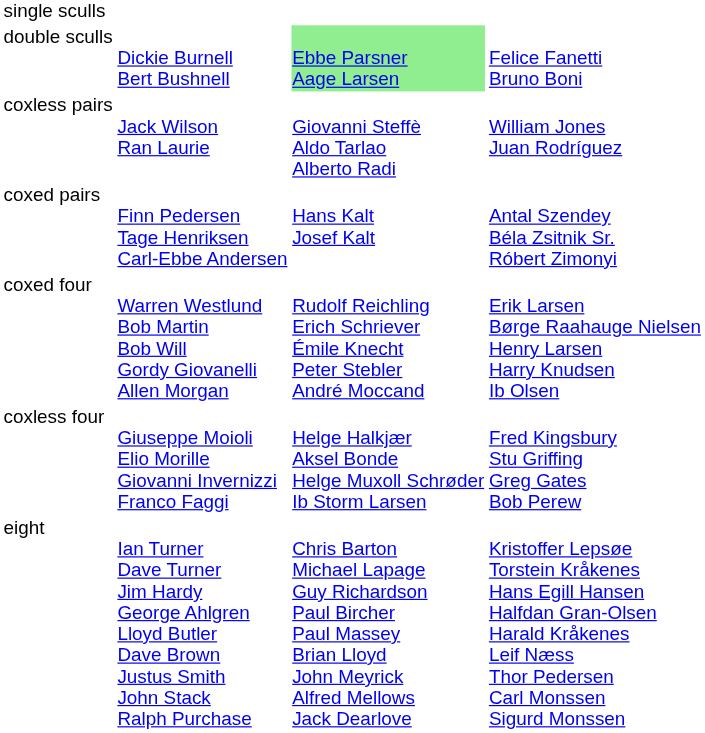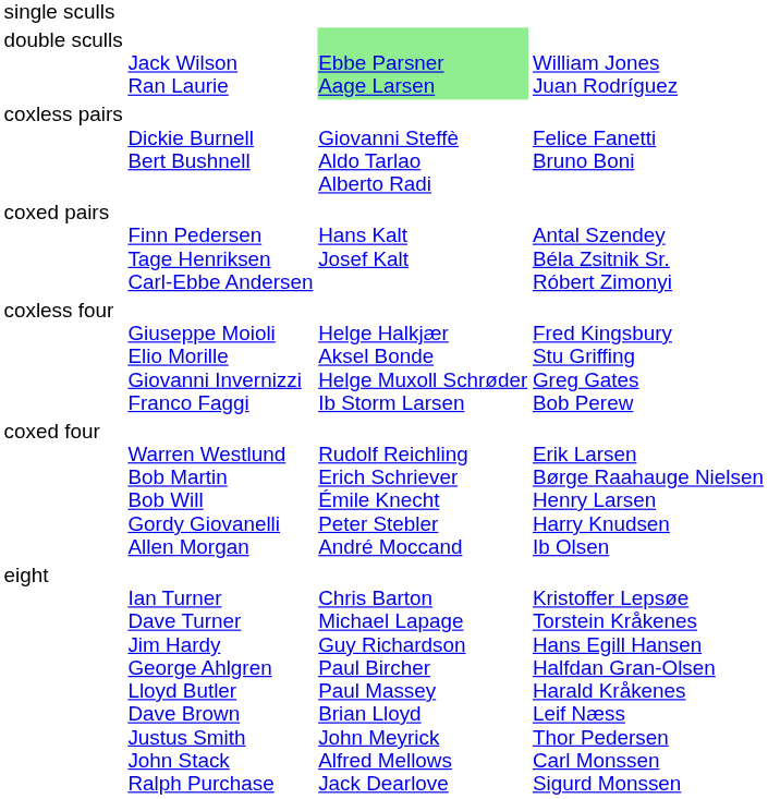 <table>
 <tr>
 <td>single sculls<br></td>
 <td></td>
 <td></td>
 <td></td>
 </tr>
 <tr valign="top">
 <td>double sculls<br></td>
-<td><br><a href='#'>Dickie Burnell</a><br><a href='#'>Bert Bushnell</a></td>
+<td><br><a href='#'>Jack Wilson</a><br><a href='#'>Ran Laurie</a></td>
 <td style="background: lightgreen;"><br><a href='#'>Ebbe Parsner</a><br><a href='#'>Aage Larsen</a></td>
-<td><br><a href='#'>Felice Fanetti</a><br><a href='#'>Bruno Boni</a></td>
+<td><br><a href='#'>William Jones</a><br><a href='#'>Juan Rodríguez</a></td>
 </tr>
 <tr valign="top">
 <td>coxless pairs<br></td>
-<td><br><a href='#'>Jack Wilson</a><br><a href='#'>Ran Laurie</a></td>
+<td><br><a href='#'>Dickie Burnell</a><br><a href='#'>Bert Bushnell</a></td>
 <td><br><a href='#'>Giovanni Steffè</a><br><a href='#'>Aldo Tarlao</a><br><a href='#'>Alberto Radi</a></td>
-<td><br><a href='#'>William Jones</a><br><a href='#'>Juan Rodríguez</a></td>
+<td><br><a href='#'>Felice Fanetti</a><br><a href='#'>Bruno Boni</a></td>
 </tr>
 <tr valign="top">
 <td>coxed pairs<br></td>
 <td><br><a href='#'>Finn Pedersen</a><br><a href='#'>Tage Henriksen</a><br><a href='#'>Carl-Ebbe Andersen</a></td>
 <td><br><a href='#'>Hans Kalt</a><br><a href='#'>Josef Kalt</a></td>
 <td><br><a href='#'>Antal Szendey</a><br><a href='#'>Béla Zsitnik Sr.</a><br><a href='#'>Róbert Zimonyi</a></td>
 </tr>
 <tr valign="top">
+<td>coxless four<br></td>
+<td><br><a href='#'>Giuseppe Moioli</a><br><a href='#'>Elio Morille</a><br><a href='#'>Giovanni Invernizzi</a><br><a href='#'>Franco Faggi</a></td>
+<td><br><a href='#'>Helge Halkjær</a><br><a href='#'>Aksel Bonde</a><br><a href='#'>Helge Muxoll Schrøder</a><br><a href='#'>Ib Storm Larsen</a></td>
+<td><br><a href='#'>Fred Kingsbury</a><br><a href='#'>Stu Griffing</a><br><a href='#'>Greg Gates</a><br><a href='#'>Bob Perew</a></td>
+</tr>
+<tr valign="top">
 <td>coxed four<br></td>
 <td><br><a href='#'>Warren Westlund</a><br><a href='#'>Bob Martin</a><br><a href='#'>Bob Will</a><br><a href='#'>Gordy Giovanelli</a><br><a href='#'>Allen Morgan</a></td>
 <td><br><a href='#'>Rudolf Reichling</a><br><a href='#'>Erich Schriever</a><br><a href='#'>Émile Knecht</a><br><a href='#'>Peter Stebler</a><br><a href='#'>André Moccand</a></td>
 <td><br><a href='#'>Erik Larsen</a><br><a href='#'>Børge Raahauge Nielsen</a><br><a href='#'>Henry Larsen</a><br><a href='#'>Harry Knudsen</a><br><a href='#'>Ib Olsen</a></td>
-</tr>
-<tr valign="top">
-<td>coxless four<br></td>
-<td><br><a href='#'>Giuseppe Moioli</a><br><a href='#'>Elio Morille</a><br><a href='#'>Giovanni Invernizzi</a><br><a href='#'>Franco Faggi</a></td>
-<td><br><a href='#'>Helge Halkjær</a><br><a href='#'>Aksel Bonde</a><br><a href='#'>Helge Muxoll Schrøder</a><br><a href='#'>Ib Storm Larsen</a></td>
-<td><br><a href='#'>Fred Kingsbury</a><br><a href='#'>Stu Griffing</a><br><a href='#'>Greg Gates</a><br><a href='#'>Bob Perew</a></td>
 </tr>
 <tr valign="top">
 <td>eight<br></td>
 <td><br><a href='#'>Ian Turner</a><br><a href='#'>Dave Turner</a><br><a href='#'>Jim Hardy</a><br><a href='#'>George Ahlgren</a><br><a href='#'>Lloyd Butler</a><br><a href='#'>Dave Brown</a><br><a href='#'>Justus Smith</a><br><a href='#'>John Stack</a><br><a href='#'>Ralph Purchase</a></td>
 <td><br><a href='#'>Chris Barton</a><br><a href='#'>Michael Lapage</a><br><a href='#'>Guy Richardson</a><br><a href='#'>Paul Bircher</a><br><a href='#'>Paul Massey</a><br><a href='#'>Brian Lloyd</a><br><a href='#'>John Meyrick</a><br><a href='#'>Alfred Mellows</a><br><a href='#'>Jack Dearlove</a></td>
 <td><br><a href='#'>Kristoffer Lepsøe</a><br><a href='#'>Torstein Kråkenes</a><br><a href='#'>Hans Egill Hansen</a><br><a href='#'>Halfdan Gran-Olsen</a><br><a href='#'>Harald Kråkenes</a><br><a href='#'>Leif Næss</a><br><a href='#'>Thor Pedersen</a><br><a href='#'>Carl Monssen</a><br><a href='#'>Sigurd Monssen</a></td>
 </tr>
 </table>
